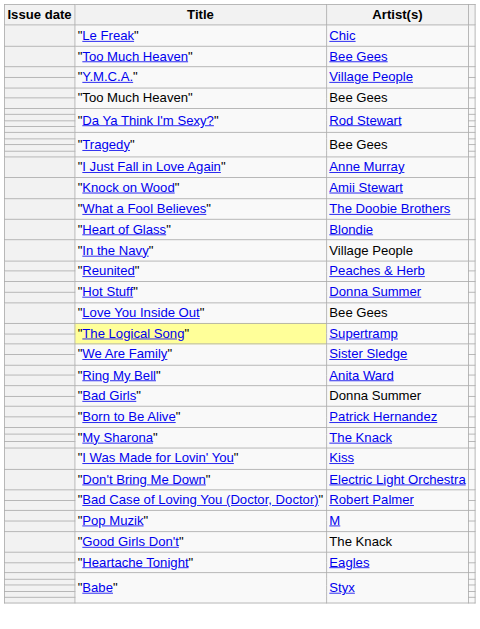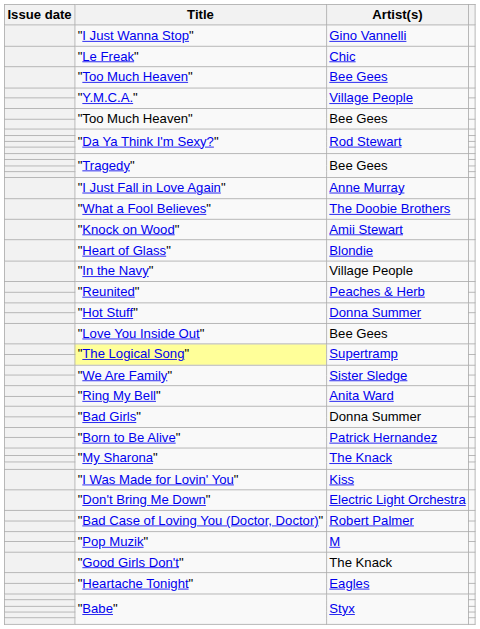 <table class="wikitable sortable plainrowheaders">
 <tr>
 <th scope=col>Issue date</th>
 <th scope=col>Title</th>
 <th scope=col>Artist(s)</th>
 <th scope=col class=unsortable></th>
+</tr>
+<tr>
+<th scope=row> </th>
+<td>"<a href='#'>I Just Wanna Stop</a>"</td>
+<td><a href='#'>Gino Vannelli</a></td>
+<td></td>
 </tr>
 <tr>
 <th scope=row></th>
 <td>"<a href='#'>Le Freak</a>"</td>
 <td><a href='#'>Chic</a></td>
 <td align=center></td>
 </tr>
 <tr>
 <th scope=row></th>
 <td>"<a href='#'>Too Much Heaven</a>"</td>
 <td><a href='#'>Bee Gees</a></td>
 <td align=center></td>
 </tr>
 <tr>
 <th scope=row></th>
 <td rowspan=2>"<a href='#'>Y.M.C.A.</a>"</td>
 <td rowspan=2><a href='#'>Village People</a></td>
 <td align=center></td>
 </tr>
 <tr>
 <th scope=row></th>
 <td align=center></td>
 </tr>
 <tr>
 <th scope=row></th>
 <td rowspan=2>"Too Much Heaven"</td>
 <td rowspan=2>Bee Gees</td>
 <td align=center></td>
 </tr>
 <tr>
 <th scope=row></th>
 <td align=center></td>
 </tr>
 <tr>
 <th scope=row></th>
 <td rowspan=4>"<a href='#'>Da Ya Think I'm Sexy?</a>"</td>
 <td rowspan=4><a href='#'>Rod Stewart</a></td>
 <td align=center></td>
 </tr>
 <tr>
 <th scope=row></th>
 <td align=center></td>
 </tr>
 <tr>
 <th scope=row></th>
 <td align=center></td>
 </tr>
 <tr>
 <th scope=row></th>
 <td align=center></td>
 </tr>
 <tr>
 <th scope=row></th>
 <td rowspan=4>"<a href='#'>Tragedy</a>"</td>
 <td rowspan=4>Bee Gees</td>
 <td align=center></td>
 </tr>
 <tr>
 <th scope=row></th>
 <td align=center></td>
 </tr>
 <tr>
 <th scope=row></th>
 <td align=center></td>
 </tr>
 <tr>
 <th scope=row></th>
 <td align=center></td>
 </tr>
 <tr>
 <th scope=row></th>
 <td>"<a href='#'>I Just Fall in Love Again</a>"</td>
 <td><a href='#'>Anne Murray</a></td>
 <td align=center></td>
 </tr>
 <tr>
 <th scope=row></th>
-<td>"<a href='#'>Knock on Wood</a>"</td>
-<td><a href='#'>Amii Stewart</a></td>
+<td>"<a href='#'>What a Fool Believes</a>"</td>
+<td><a href='#'>The Doobie Brothers</a></td>
 <td align=center></td>
 </tr>
 <tr>
 <th scope=row></th>
-<td>"<a href='#'>What a Fool Believes</a>"</td>
-<td><a href='#'>The Doobie Brothers</a></td>
+<td>"<a href='#'>Knock on Wood</a>"</td>
+<td><a href='#'>Amii Stewart</a></td>
 <td align=center></td>
 </tr>
 <tr>
 <th scope=row></th>
 <td>"<a href='#'>Heart of Glass</a>"</td>
 <td><a href='#'>Blondie</a></td>
 <td align=center></td>
 </tr>
 <tr>
 <th scope=row></th>
 <td>"<a href='#'>In the Navy</a>"</td>
 <td>Village People</td>
 <td align=center></td>
 </tr>
 <tr>
 <th scope=row></th>
 <td rowspan=2>"<a href='#'>Reunited</a>"</td>
 <td rowspan=2><a href='#'>Peaches & Herb</a></td>
 <td align=center></td>
 </tr>
 <tr>
 <th scope=row></th>
 <td align=center></td>
 </tr>
 <tr>
 <th scope=row></th>
 <td rowspan=2>"<a href='#'>Hot Stuff</a>"</td>
 <td rowspan=2><a href='#'>Donna Summer</a></td>
 <td align=center></td>
 </tr>
 <tr>
 <th scope=row></th>
 <td align=center></td>
 </tr>
 <tr>
 <th scope=row></th>
 <td>"<a href='#'>Love You Inside Out</a>"</td>
 <td>Bee Gees</td>
 <td align=center></td>
 </tr>
 <tr>
 <th scope=row></th>
 <td bgcolor=#FFFF99 rowspan=2>"<a href='#'>The Logical Song</a>"</td>
 <td rowspan=2><a href='#'>Supertramp</a></td>
 <td align=center></td>
 </tr>
 <tr>
 <th scope=row></th>
 <td align=center></td>
 </tr>
 <tr>
 <th scope=row></th>
 <td rowspan=2>"<a href='#'>We Are Family</a>"</td>
 <td rowspan=2><a href='#'>Sister Sledge</a></td>
 <td align=center></td>
 </tr>
 <tr>
 <th scope=row></th>
 <td align=center></td>
 </tr>
 <tr>
 <th scope=row></th>
 <td rowspan=2>"<a href='#'>Ring My Bell</a>"</td>
 <td rowspan=2><a href='#'>Anita Ward</a></td>
 <td align=center></td>
 </tr>
 <tr>
 <th scope=row></th>
 <td align=center></td>
 </tr>
 <tr>
 <th scope=row></th>
 <td rowspan=2>"<a href='#'>Bad Girls</a>"</td>
 <td rowspan=2>Donna Summer</td>
 <td align=center></td>
 </tr>
 <tr>
 <th scope=row></th>
 <td align=center></td>
 </tr>
 <tr>
 <th scope=row></th>
 <td rowspan=2>"<a href='#'>Born to Be Alive</a>"</td>
 <td rowspan=2><a href='#'>Patrick Hernandez</a></td>
 <td align=center></td>
 </tr>
 <tr>
 <th scope=row></th>
 <td align=center></td>
 </tr>
 <tr>
 <th scope=row></th>
 <td rowspan=3>"<a href='#'>My Sharona</a>"</td>
 <td rowspan=3><a href='#'>The Knack</a></td>
 <td align=center></td>
 </tr>
 <tr>
 <th scope=row></th>
 <td align=center></td>
 </tr>
 <tr>
 <th scope=row></th>
 <td align=center></td>
 </tr>
 <tr>
 <th scope=row></th>
 <td>"<a href='#'>I Was Made for Lovin' You</a>"</td>
 <td><a href='#'>Kiss</a></td>
 <td align=center></td>
 </tr>
 <tr>
 <th scope=row></th>
 <td>"<a href='#'>Don't Bring Me Down</a>"</td>
 <td><a href='#'>Electric Light Orchestra</a></td>
 <td align=center></td>
 </tr>
 <tr>
 <th scope=row></th>
 <td rowspan=2>"<a href='#'>Bad Case of Loving You (Doctor, Doctor)</a>"</td>
 <td rowspan=2><a href='#'>Robert Palmer</a></td>
 <td align=center></td>
 </tr>
 <tr>
 <th scope=row></th>
 <td align=center></td>
 </tr>
 <tr>
 <th scope=row></th>
 <td rowspan=2>"<a href='#'>Pop Muzik</a>"</td>
 <td rowspan=2><a href='#'>M</a></td>
 <td align=center></td>
 </tr>
 <tr>
 <th scope=row></th>
 <td align=center></td>
 </tr>
 <tr>
 <th scope=row></th>
 <td>"<a href='#'>Good Girls Don't</a>"</td>
 <td>The Knack</td>
 <td align=center></td>
 </tr>
 <tr>
 <th scope=row></th>
 <td rowspan=2>"<a href='#'>Heartache Tonight</a>"</td>
 <td rowspan=2><a href='#'>Eagles</a></td>
 <td align=center></td>
 </tr>
 <tr>
 <th scope=row></th>
 <td align=center></td>
 </tr>
 <tr>
 <th scope=row></th>
 <td rowspan=5>"<a href='#'>Babe</a>"</td>
 <td rowspan=5><a href='#'>Styx</a></td>
 <td align=center></td>
 </tr>
 <tr>
 <th scope=row></th>
 <td align=center></td>
 </tr>
 <tr>
 <th scope=row></th>
 <td align=center></td>
 </tr>
 <tr>
 <th scope=row></th>
 <td align=center></td>
 </tr>
 <tr>
 <th scope=row></th>
 <td align=center></td>
 </tr>
 </table>
